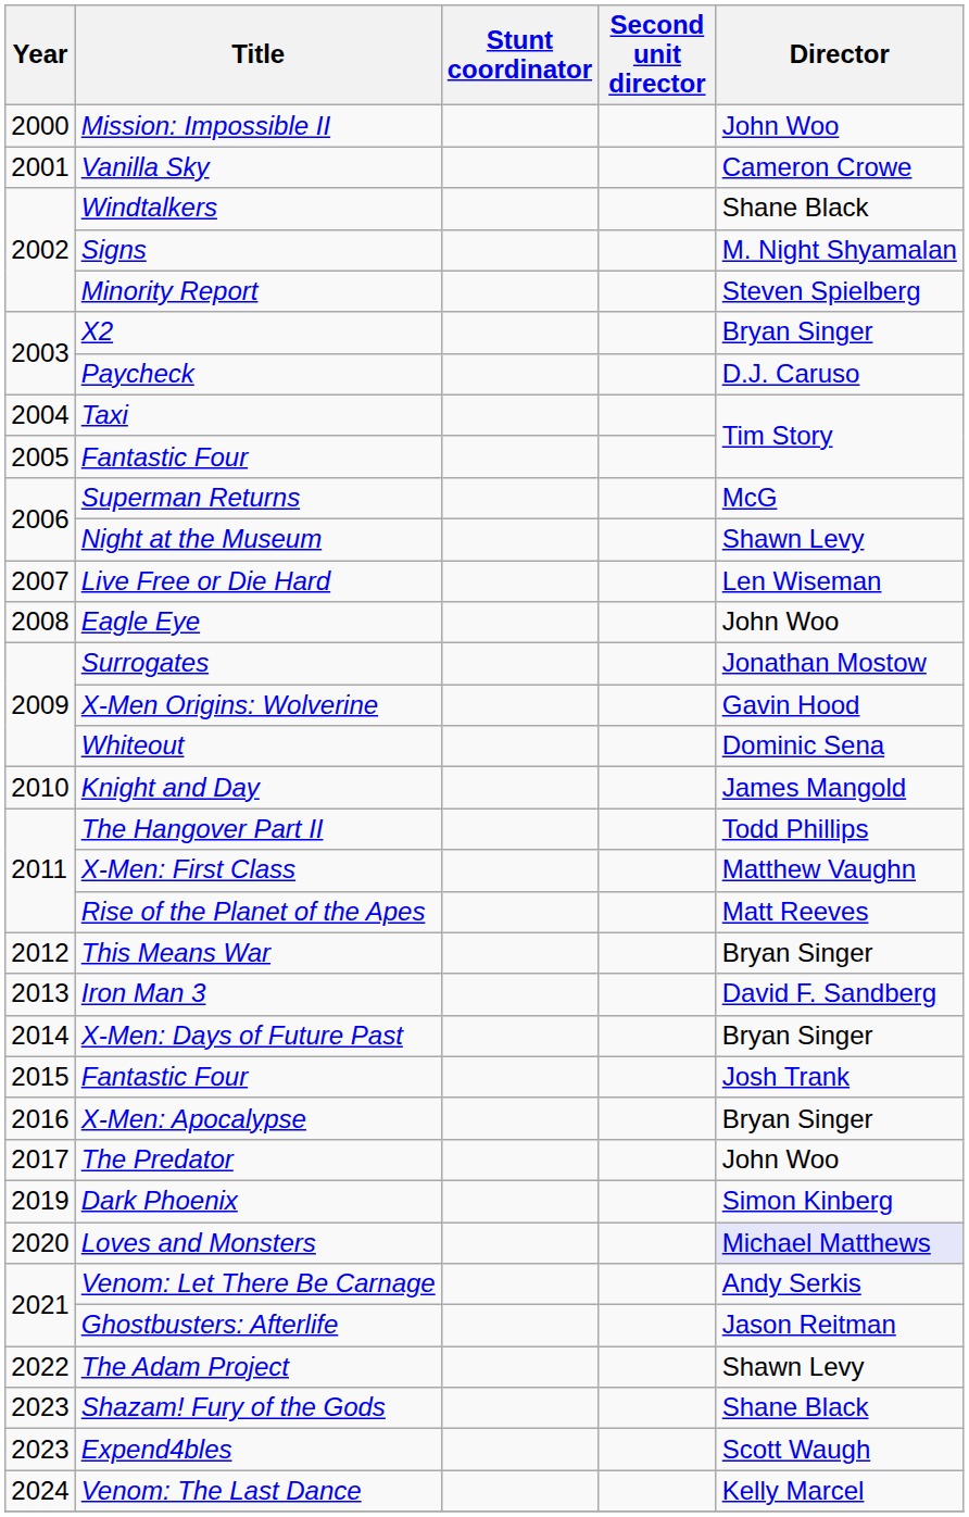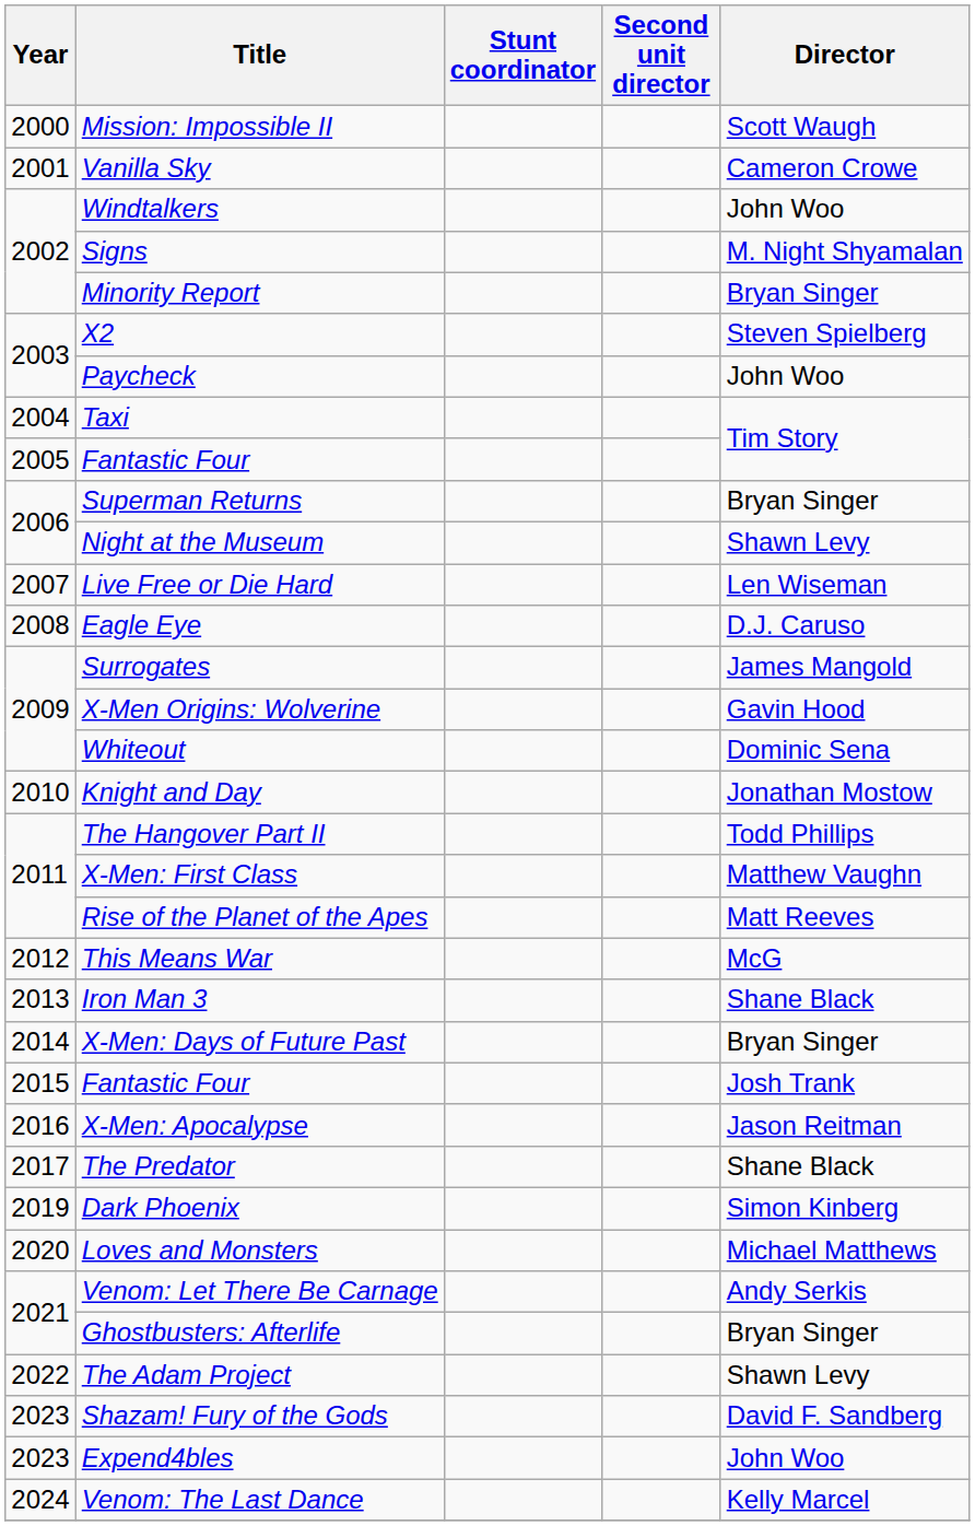 <table class="wikitable sortable">
 <tr>
 <th>Year</th>
 <th>Title</th>
 <th width="65"><a href='#'>Stunt coordinator</a></th>
 <th width="65"><a href='#'>Second unit director</a></th>
 <th>Director</th>
 </tr>
 <tr>
 <td>2000</td>
 <td><em><a href='#'>Mission: Impossible II</a></em></td>
 <td></td>
 <td></td>
-<td><a href='#'>John Woo</a></td>
+<td><a href='#'>Scott Waugh</a></td>
 </tr>
 <tr>
 <td>2001</td>
 <td><em><a href='#'>Vanilla Sky</a></em></td>
 <td></td>
 <td></td>
 <td><a href='#'>Cameron Crowe</a></td>
 </tr>
 <tr>
 <td rowspan="3">2002</td>
 <td><em><a href='#'>Windtalkers</a></em></td>
 <td></td>
 <td></td>
-<td>Shane Black</td>
+<td>John Woo</td>
 </tr>
 <tr>
 <td><em><a href='#'>Signs</a></em></td>
 <td></td>
 <td></td>
 <td><a href='#'>M. Night Shyamalan</a></td>
 </tr>
 <tr>
 <td><em><a href='#'>Minority Report</a></em></td>
 <td></td>
 <td></td>
-<td><a href='#'>Steven Spielberg</a></td>
+<td><a href='#'>Bryan Singer</a></td>
 </tr>
 <tr>
 <td rowspan="2">2003</td>
 <td><em><a href='#'>X2</a></em></td>
 <td></td>
 <td></td>
-<td><a href='#'>Bryan Singer</a></td>
+<td><a href='#'>Steven Spielberg</a></td>
 </tr>
 <tr>
 <td><em><a href='#'>Paycheck</a></em></td>
 <td></td>
 <td></td>
-<td><a href='#'>D.J. Caruso</a></td>
+<td>John Woo</td>
 </tr>
 <tr>
 <td>2004</td>
 <td><em><a href='#'>Taxi</a></em></td>
 <td></td>
 <td></td>
 <td rowspan="2"><a href='#'>Tim Story</a></td>
 </tr>
 <tr>
 <td>2005</td>
 <td><em><a href='#'>Fantastic Four</a></em></td>
 <td></td>
 <td></td>
 </tr>
 <tr>
 <td rowspan="2">2006</td>
 <td><em><a href='#'>Superman Returns</a></em></td>
 <td></td>
 <td></td>
-<td><a href='#'>McG</a></td>
+<td>Bryan Singer</td>
 </tr>
 <tr>
 <td><em><a href='#'>Night at the Museum</a></em></td>
 <td></td>
 <td></td>
 <td><a href='#'>Shawn Levy</a></td>
 </tr>
 <tr>
 <td>2007</td>
 <td><em><a href='#'>Live Free or Die Hard</a></em></td>
 <td></td>
 <td></td>
 <td><a href='#'>Len Wiseman</a></td>
 </tr>
 <tr>
 <td>2008</td>
 <td><em><a href='#'>Eagle Eye</a></em></td>
 <td></td>
 <td></td>
-<td>John Woo</td>
+<td><a href='#'>D.J. Caruso</a></td>
 </tr>
 <tr>
 <td rowspan="3">2009</td>
 <td><em><a href='#'>Surrogates</a></em></td>
 <td></td>
 <td></td>
-<td><a href='#'>Jonathan Mostow</a></td>
+<td><a href='#'>James Mangold</a></td>
 </tr>
 <tr>
 <td><em><a href='#'>X-Men Origins: Wolverine</a></em></td>
 <td></td>
 <td></td>
 <td><a href='#'>Gavin Hood</a></td>
 </tr>
 <tr>
 <td><em><a href='#'>Whiteout</a></em></td>
 <td></td>
 <td></td>
 <td><a href='#'>Dominic Sena</a></td>
 </tr>
 <tr>
 <td>2010</td>
 <td><em><a href='#'>Knight and Day</a></em></td>
 <td></td>
 <td></td>
-<td><a href='#'>James Mangold</a></td>
+<td><a href='#'>Jonathan Mostow</a></td>
 </tr>
 <tr>
 <td rowspan="3">2011</td>
 <td><em><a href='#'>The Hangover Part II</a></em></td>
 <td></td>
 <td></td>
 <td><a href='#'>Todd Phillips</a></td>
 </tr>
 <tr>
 <td><em><a href='#'>X-Men: First Class</a></em></td>
 <td></td>
 <td></td>
 <td><a href='#'>Matthew Vaughn</a></td>
 </tr>
 <tr>
 <td><em><a href='#'>Rise of the Planet of the Apes</a></em></td>
 <td></td>
 <td></td>
 <td><a href='#'>Matt Reeves</a></td>
 </tr>
 <tr>
 <td>2012</td>
 <td><em><a href='#'>This Means War</a></em></td>
 <td></td>
 <td></td>
-<td>Bryan Singer</td>
+<td><a href='#'>McG</a></td>
 </tr>
 <tr>
 <td>2013</td>
 <td><em><a href='#'>Iron Man 3</a></em></td>
 <td></td>
 <td></td>
-<td><a href='#'>David F. Sandberg</a></td>
+<td><a href='#'>Shane Black</a></td>
 </tr>
 <tr>
 <td>2014</td>
 <td><em><a href='#'>X-Men: Days of Future Past</a></em></td>
 <td></td>
 <td></td>
 <td>Bryan Singer</td>
 </tr>
 <tr>
 <td>2015</td>
 <td><em><a href='#'>Fantastic Four</a></em></td>
 <td></td>
 <td></td>
 <td><a href='#'>Josh Trank</a></td>
 </tr>
 <tr>
 <td>2016</td>
 <td><em><a href='#'>X-Men: Apocalypse</a></em></td>
 <td></td>
 <td></td>
-<td>Bryan Singer</td>
+<td><a href='#'>Jason Reitman</a></td>
 </tr>
 <tr>
 <td>2017</td>
 <td><em><a href='#'>The Predator</a></em></td>
 <td></td>
 <td></td>
-<td>John Woo</td>
+<td>Shane Black</td>
 </tr>
 <tr>
 <td>2019</td>
 <td><em><a href='#'>Dark Phoenix</a></em></td>
 <td></td>
 <td></td>
 <td><a href='#'>Simon Kinberg</a></td>
 </tr>
 <tr>
 <td>2020</td>
 <td><em><a href='#'>Loves and Monsters</a></em></td>
 <td></td>
 <td></td>
-<td style="background: lavender;"><a href='#'>Michael Matthews</a></td>
+<td><a href='#'>Michael Matthews</a></td>
 </tr>
 <tr>
 <td rowspan="2">2021</td>
 <td><em><a href='#'>Venom: Let There Be Carnage</a></em></td>
 <td></td>
 <td></td>
 <td><a href='#'>Andy Serkis</a></td>
 </tr>
 <tr>
 <td><em><a href='#'>Ghostbusters: Afterlife</a></em></td>
 <td></td>
 <td></td>
-<td><a href='#'>Jason Reitman</a></td>
+<td>Bryan Singer</td>
 </tr>
 <tr>
 <td>2022</td>
 <td><em><a href='#'>The Adam Project</a></em></td>
 <td></td>
 <td></td>
 <td>Shawn Levy</td>
 </tr>
 <tr>
 <td> 2023</td>
 <td><em><a href='#'>Shazam! Fury of the Gods</a></em></td>
 <td></td>
 <td></td>
-<td><a href='#'>Shane Black</a></td>
+<td><a href='#'>David F. Sandberg</a></td>
 </tr>
 <tr>
 <td> 2023</td>
 <td><em><a href='#'>Expend4bles</a></em></td>
 <td></td>
 <td></td>
-<td><a href='#'>Scott Waugh</a></td>
+<td><a href='#'>John Woo</a></td>
 </tr>
 <tr>
 <td>2024</td>
 <td><em><a href='#'>Venom: The Last Dance</a></em></td>
 <td></td>
 <td></td>
 <td><a href='#'>Kelly Marcel</a></td>
 </tr>
 <tr>
 </tr>
 </table>
